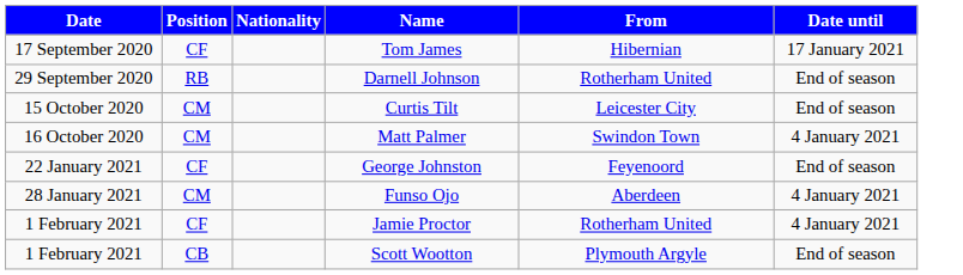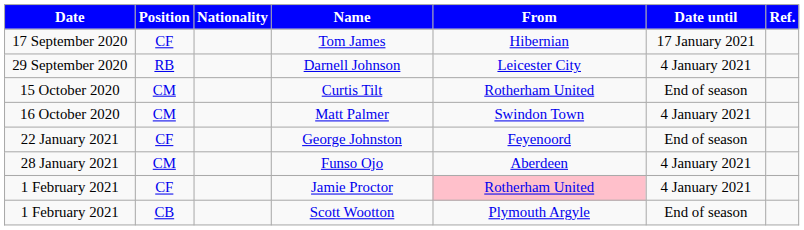 <table class="wikitable" style="text-align:center; font-size:90%; ">
 <tr>
 <th style="background:#0000FF; color:#FFFFFF; width:120px;">Date</th>
 <th style="background:#0000FF; color:#FFFFFF; width:50px;">Position</th>
 <th style="background:#0000FF; color:#FFFFFF; width:50px;">Nationality</th>
 <th style="background:#0000FF; color:#FFFFFF; width:150px;">Name</th>
 <th style="background:#0000FF; color:#FFFFFF; width:200px;">From</th>
 <th style="background:#0000FF; color:#FFFFFF; width:110px;">Date until</th>
+<th style="background:#0000FF; color:#FFFFFF; width:25px;">Ref.</th>
 </tr>
 <tr>
 <td>17 September 2020</td>
 <td><a href='#'>CF</a></td>
 <td></td>
 <td><a href='#'>Tom James</a></td>
 <td> <a href='#'>Hibernian</a></td>
 <td>17 January 2021</td>
+<td></td>
 </tr>
 <tr>
 <td>29 September 2020</td>
 <td><a href='#'>RB</a></td>
 <td></td>
 <td><a href='#'>Darnell Johnson</a></td>
-<td> <a href='#'>Rotherham United</a></td>
-<td>End of season</td>
+<td> <a href='#'>Leicester City</a></td>
+<td>4 January 2021</td>
+<td></td>
 </tr>
 <tr>
 <td>15 October 2020</td>
 <td><a href='#'>CM</a></td>
 <td></td>
 <td><a href='#'>Curtis Tilt</a></td>
-<td> <a href='#'>Leicester City</a></td>
+<td> <a href='#'>Rotherham United</a></td>
 <td>End of season</td>
+<td></td>
 </tr>
 <tr>
 <td>16 October 2020</td>
 <td><a href='#'>CM</a></td>
 <td></td>
 <td><a href='#'>Matt Palmer</a></td>
 <td> <a href='#'>Swindon Town</a></td>
 <td>4 January 2021</td>
+<td></td>
 </tr>
 <tr>
 <td>22 January 2021</td>
 <td><a href='#'>CF</a></td>
 <td></td>
 <td><a href='#'>George Johnston</a></td>
 <td> <a href='#'>Feyenoord</a></td>
 <td>End of season</td>
+<td></td>
 </tr>
 <tr>
 <td>28 January 2021</td>
 <td><a href='#'>CM</a></td>
 <td></td>
 <td><a href='#'>Funso Ojo</a></td>
 <td> <a href='#'>Aberdeen</a></td>
 <td>4 January 2021</td>
+<td></td>
 </tr>
 <tr>
 <td>1 February 2021</td>
 <td><a href='#'>CF</a></td>
 <td></td>
 <td><a href='#'>Jamie Proctor</a></td>
-<td> <a href='#'>Rotherham United</a></td>
+<td style="background: pink;"> <a href='#'>Rotherham United</a></td>
 <td>4 January 2021</td>
+<td></td>
 </tr>
 <tr>
 <td>1 February 2021</td>
 <td><a href='#'>CB</a></td>
 <td></td>
 <td><a href='#'>Scott Wootton</a></td>
 <td> <a href='#'>Plymouth Argyle</a></td>
 <td>End of season</td>
+<td></td>
 </tr>
 </table>
